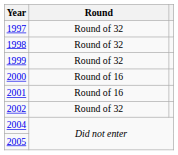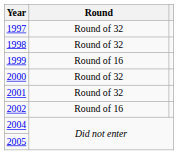 <table class="wikitable" style="text-align: center; font-size:90%">
 <tr>
 <th>Year</th>
 <th style="width:200px">Round</th>
 <th></th>
 </tr>
 <tr>
 <td><a href='#'>1997</a></td>
 <td>Round of 32</td>
 <td></td>
 </tr>
 <tr>
 <td><a href='#'>1998</a></td>
 <td>Round of 32</td>
 <td></td>
 </tr>
 <tr>
 <td><a href='#'>1999</a></td>
+<td>Round of 16</td>
+<td></td>
+</tr>
+<tr>
+<td><a href='#'>2000</a></td>
 <td>Round of 32</td>
 <td></td>
 </tr>
 <tr>
-<td><a href='#'>2000</a></td>
-<td>Round of 16</td>
-<td></td>
-</tr>
-<tr>
 <td><a href='#'>2001</a></td>
-<td>Round of 16</td>
+<td>Round of 32</td>
 <td></td>
 </tr>
 <tr>
 <td><a href='#'>2002</a></td>
-<td>Round of 32</td>
+<td>Round of 16</td>
 <td></td>
 </tr>
 <tr>
 <td><a href='#'>2004</a></td>
 <td colspan="2" rowspan="2"><em>Did not enter</em></td>
 </tr>
 <tr>
 <td><a href='#'>2005</a></td>
 </tr>
 </table>
